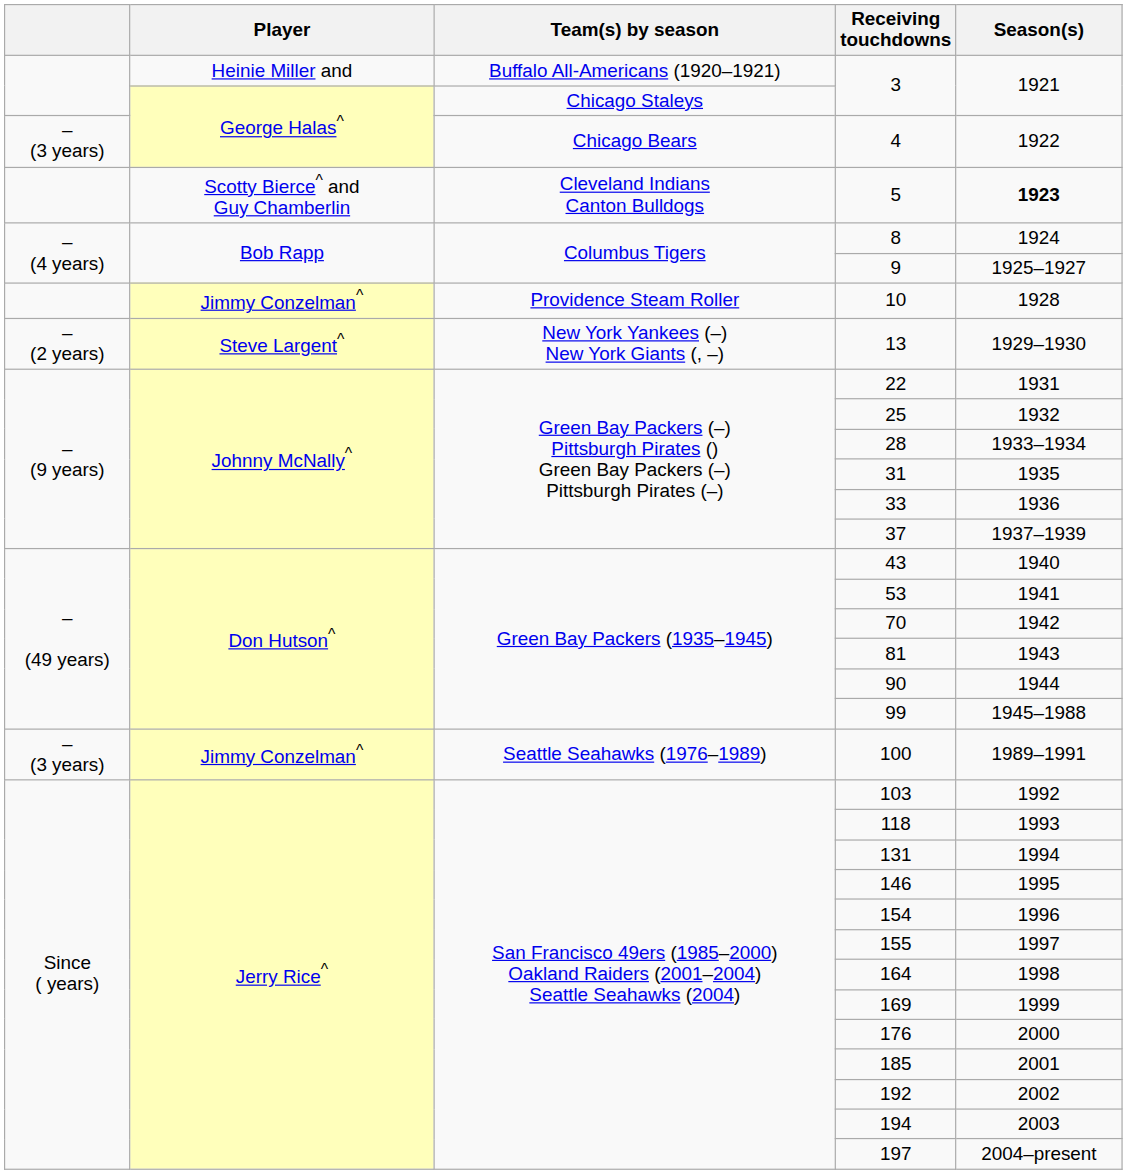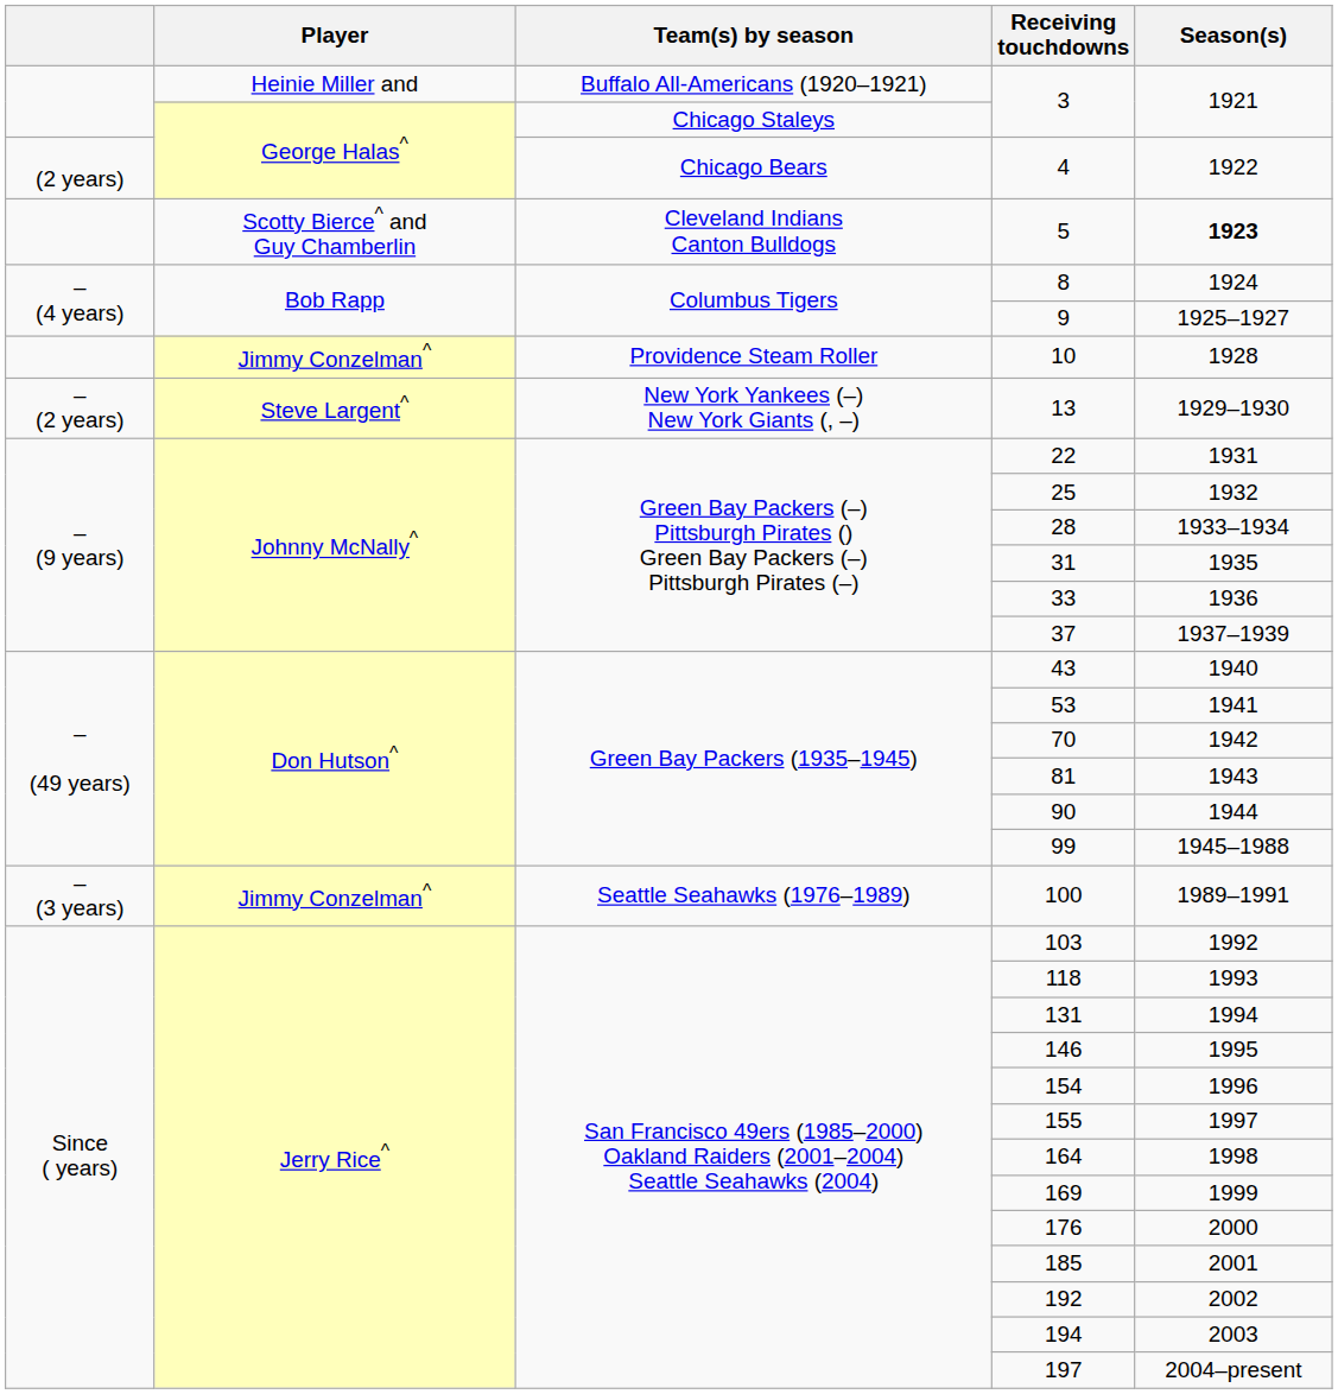 <table class="wikitable" style="text-align:center;" width=75%>
 <tr>
 <th></th>
 <th style="width: 250px;">Player</th>
 <th>Team(s) by season</th>
 <th style="width: 80px;">Receiving touchdowns</th>
 <th>Season(s)</th>
 </tr>
 <tr>
 <td rowspan=2></td>
 <td><a href='#'>Heinie Miller</a> and</td>
 <td><a href='#'>Buffalo All-Americans</a> (1920–1921)</td>
 <td rowspan=2>3</td>
 <td rowspan=2>1921</td>
 </tr>
 <tr>
 <td rowspan=2 style="background:#ffb"><a href='#'>George Halas</a><sup>^</sup> </td>
 <td><a href='#'>Chicago Staleys</a></td>
 </tr>
 <tr>
-<td>–<br> (3 years)</td>
+<td> <br>(2 years)</td>
 <td><a href='#'>Chicago Bears</a></td>
 <td>4</td>
 <td>1922</td>
 </tr>
 <tr>
 <td></td>
 <td><div> <a href='#'>Scotty Bierce</a><sup>^</sup>  and</div> <a href='#'>Guy Chamberlin</a></td>
 <td><a href='#'>Cleveland Indians</a><br><a href='#'>Canton Bulldogs</a></td>
 <td>5</td>
 <td><strong>1923</strong></td>
 </tr>
 <tr>
 <td rowspan=2>–<br>(4 years)</td>
 <td rowspan=2><a href='#'>Bob Rapp</a></td>
 <td rowspan=2><a href='#'>Columbus Tigers</a></td>
 <td>8</td>
 <td>1924</td>
 </tr>
 <tr>
 <td>9</td>
 <td>1925–1927</td>
 </tr>
 <tr>
 <td></td>
 <td style="background:#ffb"><a href='#'>Jimmy Conzelman</a><sup>^</sup> </td>
 <td><a href='#'>Providence Steam Roller</a></td>
 <td>10</td>
 <td>1928</td>
 </tr>
 <tr>
 <td>–<br>(2 years)</td>
 <td style="background:#ffb;"><a href='#'>Steve Largent</a><sup>^</sup> </td>
 <td><a href='#'>New York Yankees</a> (–) <br><a href='#'>New York Giants</a> (, –)</td>
 <td>13</td>
 <td>1929–1930</td>
 </tr>
 <tr>
 <td rowspan=6>–<br>(9 years)</td>
 <td rowspan=6 style="background:#ffb;"><a href='#'>Johnny McNally</a><sup>^</sup> </td>
 <td rowspan=6><a href='#'>Green Bay Packers</a> (–) <br> <a href='#'>Pittsburgh Pirates</a> () <br>Green Bay Packers (–)<br>Pittsburgh Pirates (–)</td>
 <td>22</td>
 <td>1931</td>
 </tr>
 <tr>
 <td>25</td>
 <td>1932</td>
 </tr>
 <tr>
 <td>28</td>
 <td>1933–1934</td>
 </tr>
 <tr>
 <td>31</td>
 <td>1935</td>
 </tr>
 <tr>
 <td>33</td>
 <td>1936</td>
 </tr>
 <tr>
 <td>37</td>
 <td>1937–1939</td>
 </tr>
 <tr>
 <td rowspan=6>–<br> <br>(49 years)</td>
 <td style="background:#ffb;" rowspan=6><a href='#'>Don Hutson</a><sup>^</sup> </td>
 <td rowspan=6><a href='#'>Green Bay Packers</a> (<a href='#'>1935</a>–<a href='#'>1945</a>)</td>
 <td>43</td>
 <td>1940</td>
 </tr>
 <tr>
 <td>53</td>
 <td>1941</td>
 </tr>
 <tr>
 <td>70</td>
 <td>1942</td>
 </tr>
 <tr>
 <td>81</td>
 <td>1943</td>
 </tr>
 <tr>
 <td>90</td>
 <td>1944</td>
 </tr>
 <tr>
 <td>99</td>
 <td>1945–1988</td>
 </tr>
 <tr>
 <td>–<br> (3 years)</td>
 <td style="background:#ffb"><a href='#'>Jimmy Conzelman</a><sup>^</sup> </td>
 <td><a href='#'>Seattle Seahawks</a> (<a href='#'>1976</a>–<a href='#'>1989</a>)</td>
 <td>100</td>
 <td>1989–1991</td>
 </tr>
 <tr>
 <td rowspan=13>Since <br>( years)</td>
 <td style="background:#ffb;" rowspan=13><a href='#'>Jerry Rice</a><sup>^</sup> </td>
 <td rowspan=13><a href='#'>San Francisco 49ers</a> (<a href='#'>1985</a>–<a href='#'>2000</a>)<br><a href='#'>Oakland Raiders</a> (<a href='#'>2001</a>–<a href='#'>2004</a>)<br><a href='#'>Seattle Seahawks</a> (<a href='#'>2004</a>)</td>
 <td>103</td>
 <td>1992</td>
 </tr>
 <tr>
 <td>118</td>
 <td>1993</td>
 </tr>
 <tr>
 <td>131</td>
 <td>1994</td>
 </tr>
 <tr>
 <td>146</td>
 <td>1995</td>
 </tr>
 <tr>
 <td>154</td>
 <td>1996</td>
 </tr>
 <tr>
 <td>155</td>
 <td>1997</td>
 </tr>
 <tr>
 <td>164</td>
 <td>1998</td>
 </tr>
 <tr>
 <td>169</td>
 <td>1999</td>
 </tr>
 <tr>
 <td>176</td>
 <td>2000</td>
 </tr>
 <tr>
 <td>185</td>
 <td>2001</td>
 </tr>
 <tr>
 <td>192</td>
 <td>2002</td>
 </tr>
 <tr>
 <td>194</td>
 <td>2003</td>
 </tr>
 <tr>
 <td>197</td>
 <td>2004–present</td>
 </tr>
 </table>
